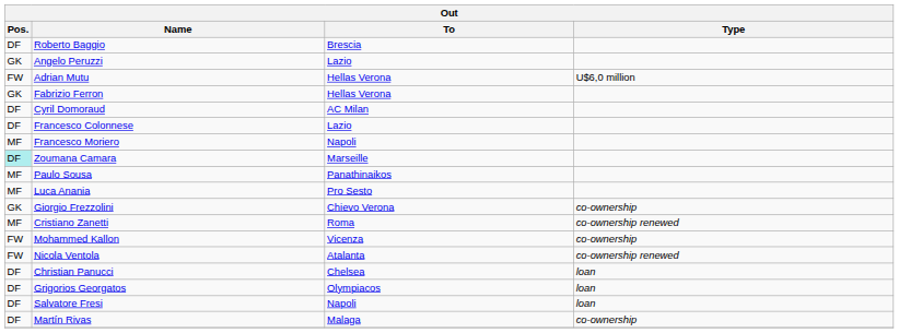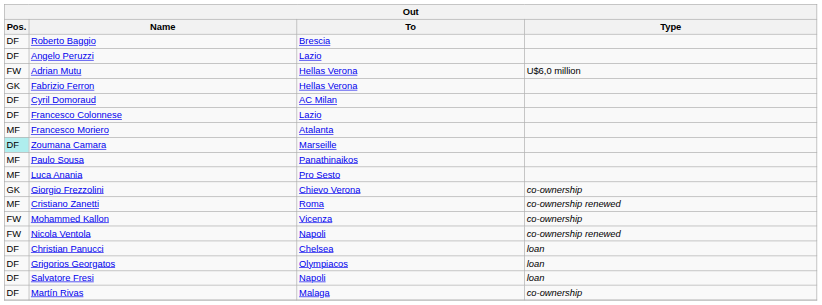 <table class="wikitable" style="font-size:90%;width:99%;">
 <tr>
 <th colspan="4">Out</th>
 </tr>
 <tr>
 <th width=3%>Pos.</th>
 <th width=33%>Name</th>
 <th width=28%>To</th>
 <th width=36%>Type</th>
 </tr>
 <tr>
 <td>DF</td>
 <td><a href='#'>Roberto Baggio</a></td>
 <td><a href='#'>Brescia</a></td>
 <td></td>
 </tr>
 <tr>
-<td>GK</td>
+<td>DF</td>
 <td><a href='#'>Angelo Peruzzi</a></td>
 <td><a href='#'>Lazio</a></td>
 <td></td>
 </tr>
 <tr>
 <td>FW</td>
 <td><a href='#'>Adrian Mutu</a></td>
 <td><a href='#'>Hellas Verona</a></td>
 <td>U$6,0 million</td>
 </tr>
 <tr>
 <td>GK</td>
 <td><a href='#'>Fabrizio Ferron</a></td>
 <td><a href='#'>Hellas Verona</a></td>
 <td></td>
 </tr>
 <tr>
 <td>DF</td>
 <td><a href='#'>Cyril Domoraud</a></td>
 <td><a href='#'>AC Milan</a></td>
 <td></td>
 </tr>
 <tr>
 <td>DF</td>
 <td><a href='#'>Francesco Colonnese</a></td>
 <td><a href='#'>Lazio</a></td>
 <td></td>
 </tr>
 <tr>
 <td>MF</td>
 <td><a href='#'>Francesco Moriero</a></td>
-<td><a href='#'>Napoli</a></td>
+<td><a href='#'>Atalanta</a></td>
 <td></td>
 </tr>
 <tr>
 <td style="background: paleturquoise;">DF</td>
 <td><a href='#'>Zoumana Camara</a></td>
 <td><a href='#'>Marseille</a></td>
 <td></td>
 </tr>
 <tr>
 <td>MF</td>
 <td><a href='#'>Paulo Sousa</a></td>
 <td><a href='#'>Panathinaikos</a></td>
 <td></td>
 </tr>
 <tr>
 <td>MF</td>
 <td><a href='#'>Luca Anania</a></td>
 <td><a href='#'>Pro Sesto</a></td>
 <td></td>
 </tr>
 <tr>
 <td>GK</td>
 <td><a href='#'>Giorgio Frezzolini</a></td>
 <td><a href='#'>Chievo Verona</a></td>
 <td><em>co-ownership</em></td>
 </tr>
 <tr>
 <td>MF</td>
 <td><a href='#'>Cristiano Zanetti</a></td>
 <td><a href='#'>Roma</a></td>
 <td><em>co-ownership renewed</em></td>
 </tr>
 <tr>
 <td>FW</td>
 <td><a href='#'>Mohammed Kallon</a></td>
 <td><a href='#'>Vicenza</a></td>
 <td><em>co-ownership</em></td>
 </tr>
 <tr>
 <td>FW</td>
 <td><a href='#'>Nicola Ventola</a></td>
-<td><a href='#'>Atalanta</a></td>
+<td><a href='#'>Napoli</a></td>
 <td><em>co-ownership renewed</em></td>
 </tr>
 <tr>
 <td>DF</td>
 <td><a href='#'>Christian Panucci</a></td>
 <td><a href='#'>Chelsea</a></td>
 <td><em>loan</em></td>
 </tr>
 <tr>
 <td>DF</td>
 <td><a href='#'>Grigorios Georgatos</a></td>
 <td><a href='#'>Olympiacos</a></td>
 <td><em>loan</em></td>
 </tr>
 <tr>
 <td>DF</td>
 <td><a href='#'>Salvatore Fresi</a></td>
 <td><a href='#'>Napoli</a></td>
 <td><em>loan</em></td>
 </tr>
 <tr>
 <td>DF</td>
 <td><a href='#'>Martín Rivas</a></td>
 <td><a href='#'>Malaga</a></td>
 <td><em>co-ownership</em></td>
 </tr>
 <tr>
 </tr>
 </table>
